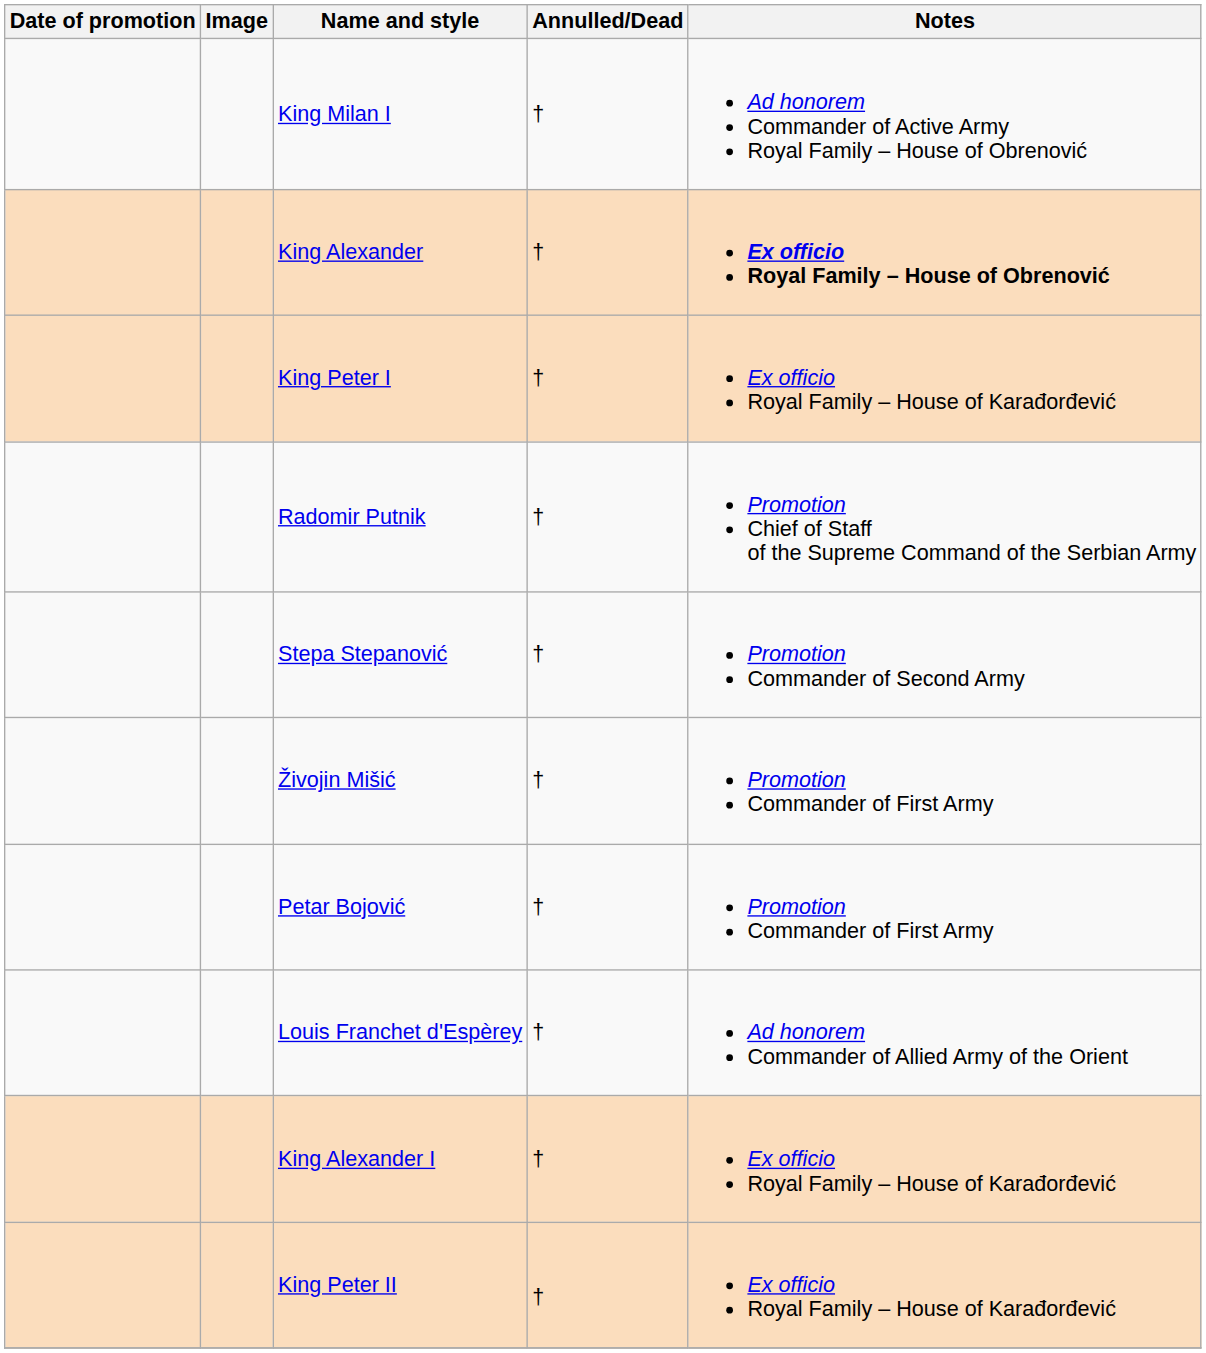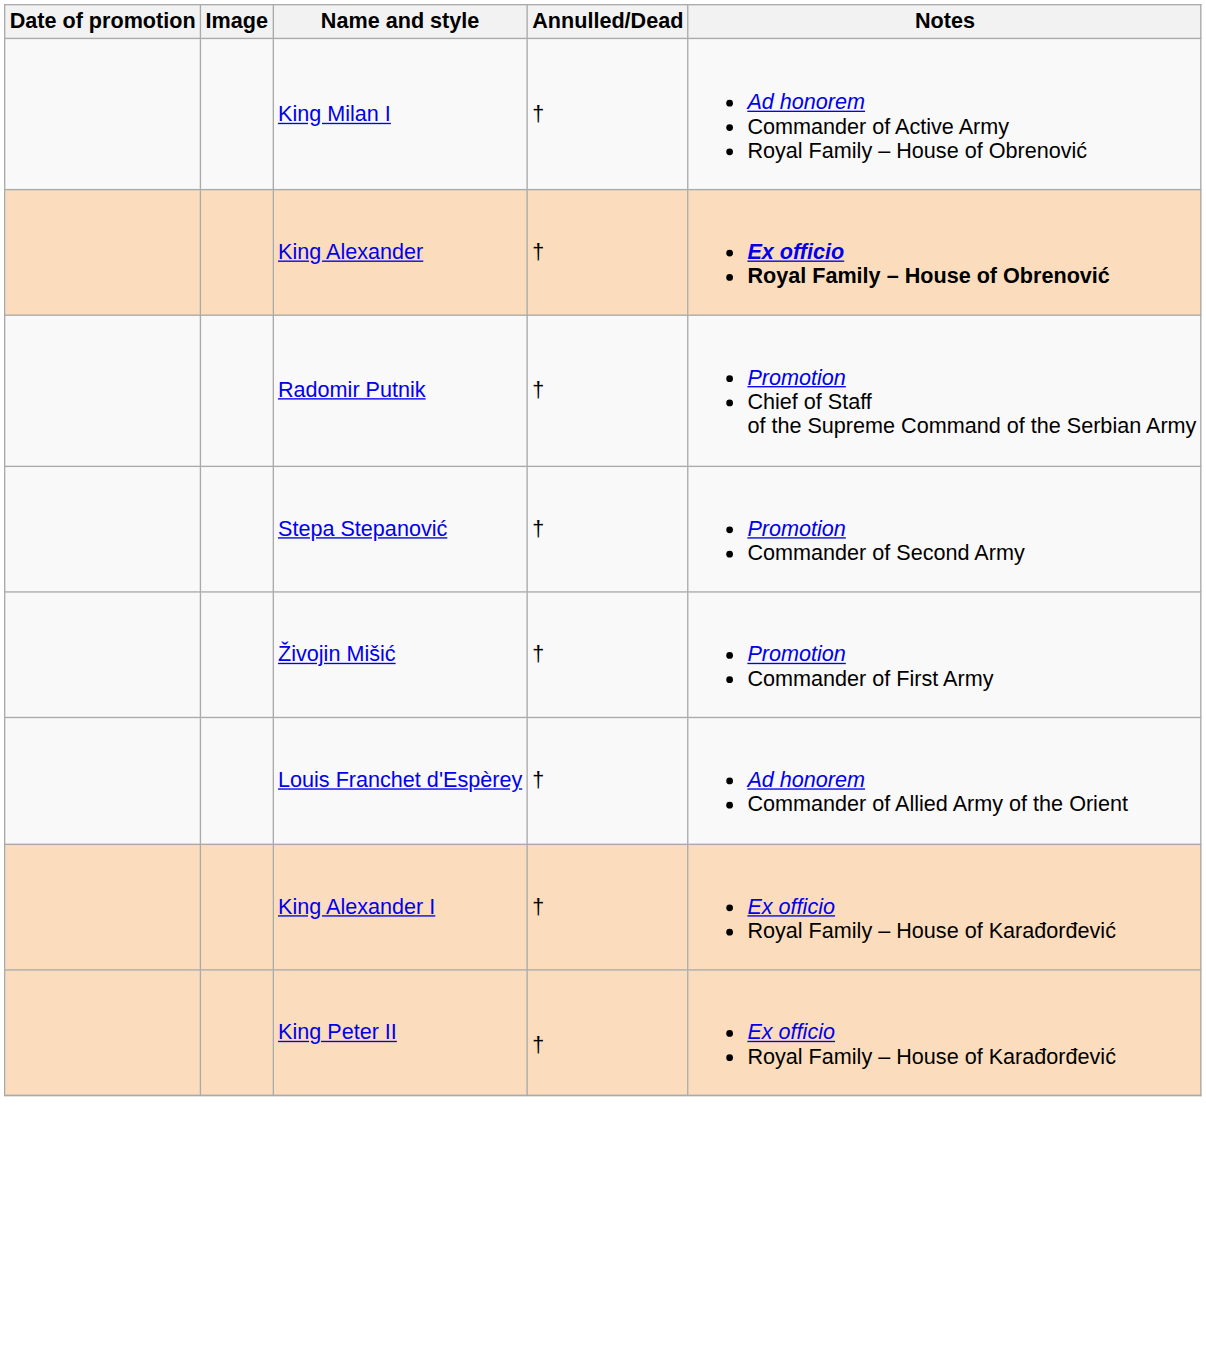 <table class="wikitable sortable">
 <tr>
 <th>Date of promotion <br></th>
 <th class=unsortable>Image<br></th>
 <th>Name and style<br></th>
 <th>Annulled/Dead<br></th>
 <th class=unsortable>Notes</th>
 </tr>
 <tr>
 <td></td>
 <td></td>
 <td><a href='#'>King Milan I</a></td>
 <td>† </td>
 <td><br><ul><li><em><a href='#'>Ad honorem</a></em></li><li>Commander of Active Army</li><li>Royal Family – House of Obrenović</li></ul></td>
 </tr>
 <tr>
 <td bgcolor="#FBDDBD"></td>
 <td bgcolor="#FBDDBD"></td>
 <td bgcolor="#FBDDBD"><a href='#'>King Alexander</a></td>
 <td bgcolor="#FBDDBD">† </td>
 <td bgcolor="#FBDDBD"><strong><br><ul><li><em><a href='#'>Ex officio</a></em></li><li>Royal Family – House of Obrenović</li></ul></strong></td>
 </tr>
 <tr>
-<td bgcolor="#FBDDBD"></td>
-<td bgcolor="#FBDDBD"></td>
-<td bgcolor="#FBDDBD"><a href='#'>King Peter I</a></td>
-<td bgcolor="#FBDDBD">† </td>
-<td bgcolor="#FBDDBD"><br><ul><li><em><a href='#'>Ex officio</a></em></li><li>Royal Family – House of Karađorđević</li></ul></td>
-</tr>
-<tr>
 <td></td>
 <td></td>
 <td><a href='#'>Radomir Putnik</a></td>
 <td>† </td>
 <td><br><ul><li><em><a href='#'>Promotion</a></em></li><li>Chief of Staff <br>of the Supreme Command of the Serbian Army</li></ul></td>
 </tr>
 <tr>
 <td></td>
 <td></td>
 <td><a href='#'>Stepa Stepanović</a></td>
 <td>† </td>
 <td><br><ul><li><em><a href='#'>Promotion</a></em></li><li>Commander of Second Army</li></ul></td>
 </tr>
 <tr>
 <td></td>
 <td></td>
 <td><a href='#'>Živojin Mišić</a></td>
-<td>† </td>
-<td><br><ul><li><em><a href='#'>Promotion</a></em></li><li>Commander of First Army</li></ul></td>
-</tr>
-<tr>
-<td></td>
-<td></td>
-<td><a href='#'>Petar Bojović</a></td>
 <td>† </td>
 <td><br><ul><li><em><a href='#'>Promotion</a></em></li><li>Commander of First Army</li></ul></td>
 </tr>
 <tr>
 <td></td>
 <td></td>
 <td><a href='#'>Louis Franchet d'Espèrey</a></td>
 <td>† </td>
 <td><br><ul><li><em><a href='#'>Ad honorem</a></em></li><li>Commander of Allied Army of the Orient</li></ul></td>
 </tr>
 <tr>
 <td bgcolor="#FBDDBD"></td>
 <td bgcolor="#FBDDBD"></td>
 <td bgcolor="#FBDDBD"><a href='#'>King Alexander I</a></td>
 <td bgcolor="#FBDDBD">† </td>
 <td bgcolor="#FBDDBD"><br><ul><li><em><a href='#'>Ex officio</a></em></li><li>Royal Family – House of Karađorđević</li></ul></td>
 </tr>
 <tr>
 <td bgcolor="#FBDDBD"></td>
 <td bgcolor="#FBDDBD"></td>
 <td bgcolor="#FBDDBD"><a href='#'>King Peter II</a></td>
 <td bgcolor="#FBDDBD"><br> † </td>
 <td bgcolor="#FBDDBD"><br><ul><li><em><a href='#'>Ex officio</a></em></li><li>Royal Family – House of Karađorđević</li></ul></td>
 </tr>
 <tr>
 </tr>
 </table>
